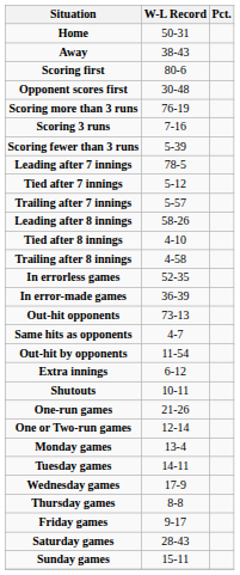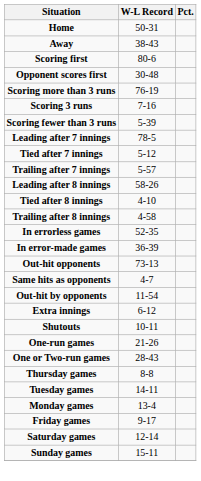 <table class="wikitable" style="text-align:center;">
 <tr>
 <th>Situation</th>
 <th>W-L Record</th>
 <th>Pct.</th>
 </tr>
 <tr>
 <td><strong>Home</strong></td>
 <td>50-31</td>
 <td></td>
 </tr>
 <tr>
 <td><strong>Away</strong></td>
 <td>38-43</td>
 <td></td>
 </tr>
 <tr>
 <td><strong>Scoring first</strong></td>
 <td>80-6</td>
 <td> </td>
 </tr>
 <tr>
 <td><strong>Opponent scores first</strong></td>
 <td>30-48</td>
 <td> </td>
 </tr>
 <tr>
 <td><strong>Scoring more than 3 runs</strong></td>
 <td>76-19</td>
 <td> </td>
 </tr>
 <tr>
 <td><strong>Scoring 3 runs</strong></td>
 <td>7-16</td>
 <td> </td>
 </tr>
 <tr>
 <td><strong>Scoring fewer than 3 runs</strong></td>
 <td>5-39</td>
 <td> </td>
 </tr>
 <tr>
 <td><strong>Leading after 7 innings</strong></td>
 <td>78-5</td>
 <td> </td>
 </tr>
 <tr>
 <td><strong>Tied after 7 innings</strong></td>
 <td>5-12</td>
 <td>  </td>
 </tr>
 <tr>
 <td><strong>Trailing after 7 innings</strong></td>
 <td>5-57</td>
 <td> </td>
 </tr>
 <tr>
 <td><strong>Leading after 8 innings</strong></td>
 <td>58-26</td>
 <td> </td>
 </tr>
 <tr>
 <td><strong>Tied after 8 innings</strong></td>
 <td>4-10</td>
 <td> </td>
 </tr>
 <tr>
 <td><strong>Trailing after 8 innings</strong></td>
 <td>4-58</td>
 <td> </td>
 </tr>
 <tr>
 <td><strong>In errorless games</strong></td>
 <td>52-35</td>
 <td> </td>
 </tr>
 <tr>
 <td><strong>In error-made games</strong></td>
 <td>36-39</td>
 <td> </td>
 </tr>
 <tr>
 <td><strong>Out-hit opponents</strong></td>
 <td>73-13</td>
 <td> </td>
 </tr>
 <tr>
 <td><strong>Same hits as opponents</strong></td>
 <td>4-7</td>
 <td> </td>
 </tr>
 <tr>
 <td><strong>Out-hit by opponents</strong></td>
 <td>11-54</td>
 <td> </td>
 </tr>
 <tr>
 <td><strong>Extra innings</strong></td>
 <td>6-12</td>
 <td> </td>
 </tr>
 <tr>
 <td><strong>Shutouts</strong></td>
 <td>10-11</td>
 <td> </td>
 </tr>
 <tr>
 <td><strong>One-run games</strong></td>
 <td>21-26</td>
 <td> </td>
 </tr>
 <tr>
 <td><strong>One or Two-run games</strong></td>
-<td>12-14</td>
+<td>28-43</td>
 <td> </td>
 </tr>
 <tr>
-<td><strong>Monday games</strong></td>
-<td>13-4</td>
+<td><strong>Thursday games</strong></td>
+<td>8-8</td>
 <td></td>
 </tr>
 <tr>
 <td><strong>Tuesday games</strong></td>
 <td>14-11</td>
 <td></td>
 </tr>
 <tr>
-<td><strong>Wednesday games</strong></td>
-<td>17-9</td>
-<td></td>
-</tr>
-<tr>
-<td><strong>Thursday games</strong></td>
-<td>8-8</td>
+<td><strong>Monday games</strong></td>
+<td>13-4</td>
 <td></td>
 </tr>
 <tr>
 <td><strong>Friday games</strong></td>
 <td>9-17</td>
 <td></td>
 </tr>
 <tr>
 <td><strong>Saturday games</strong></td>
-<td>28-43</td>
+<td>12-14</td>
 <td></td>
 </tr>
 <tr>
 <td><strong>Sunday games</strong></td>
 <td>15-11</td>
 <td></td>
 </tr>
 <tr>
 </tr>
 </table>
